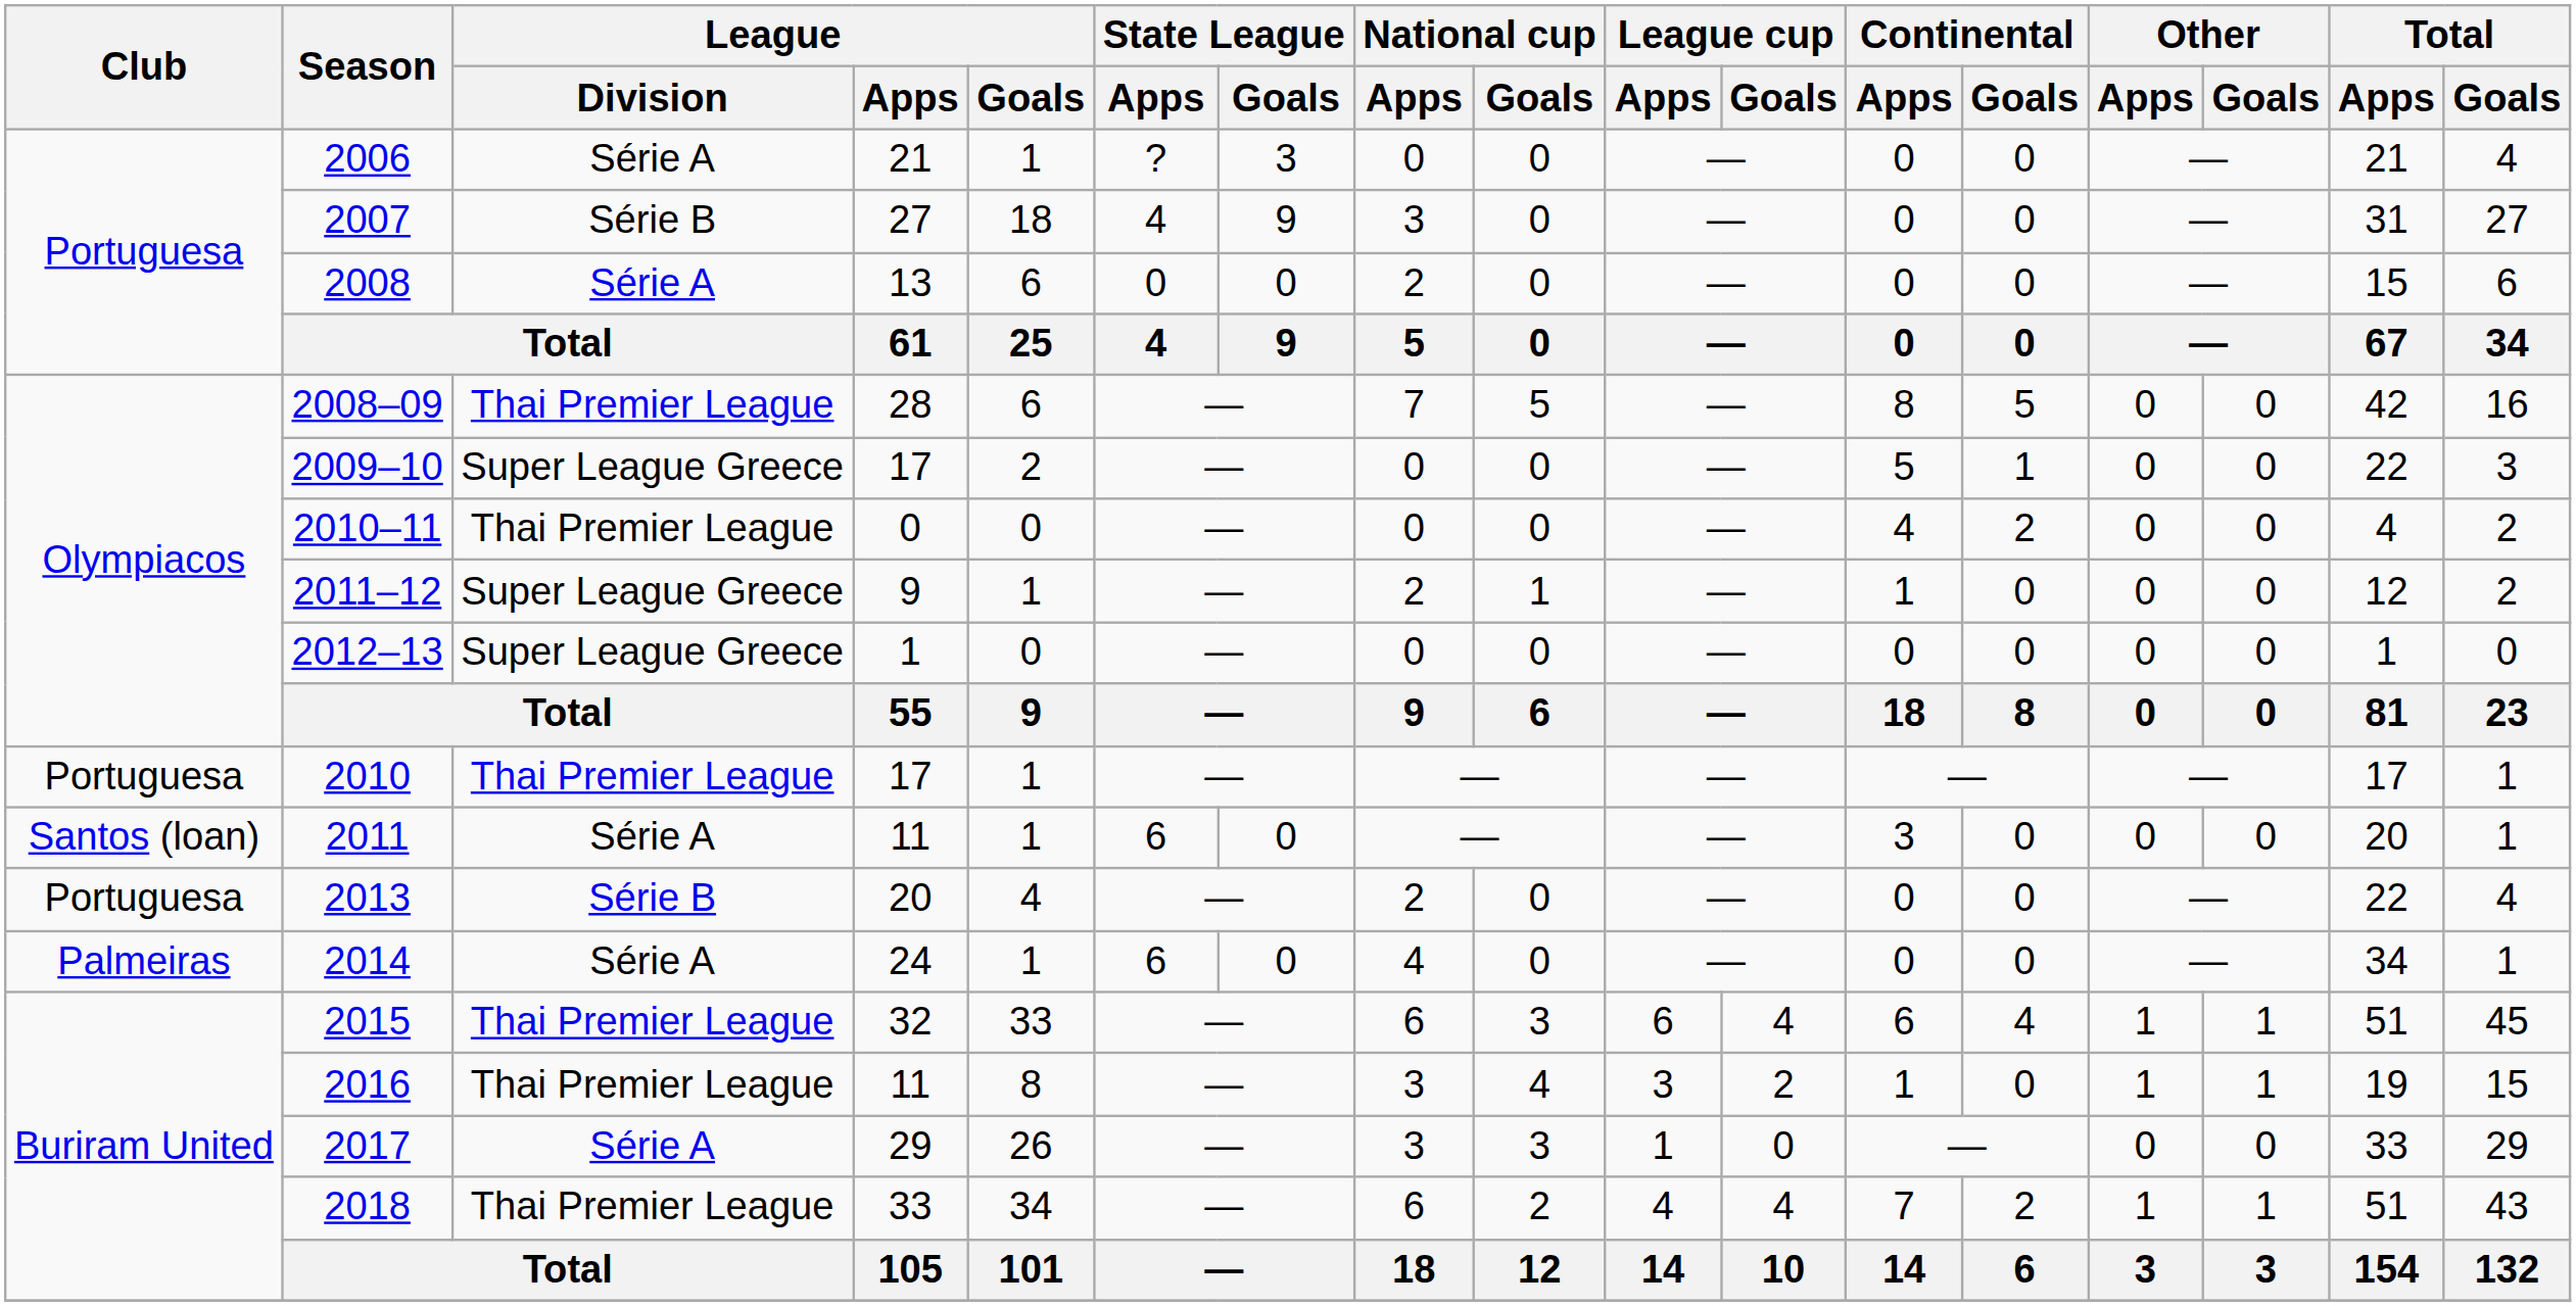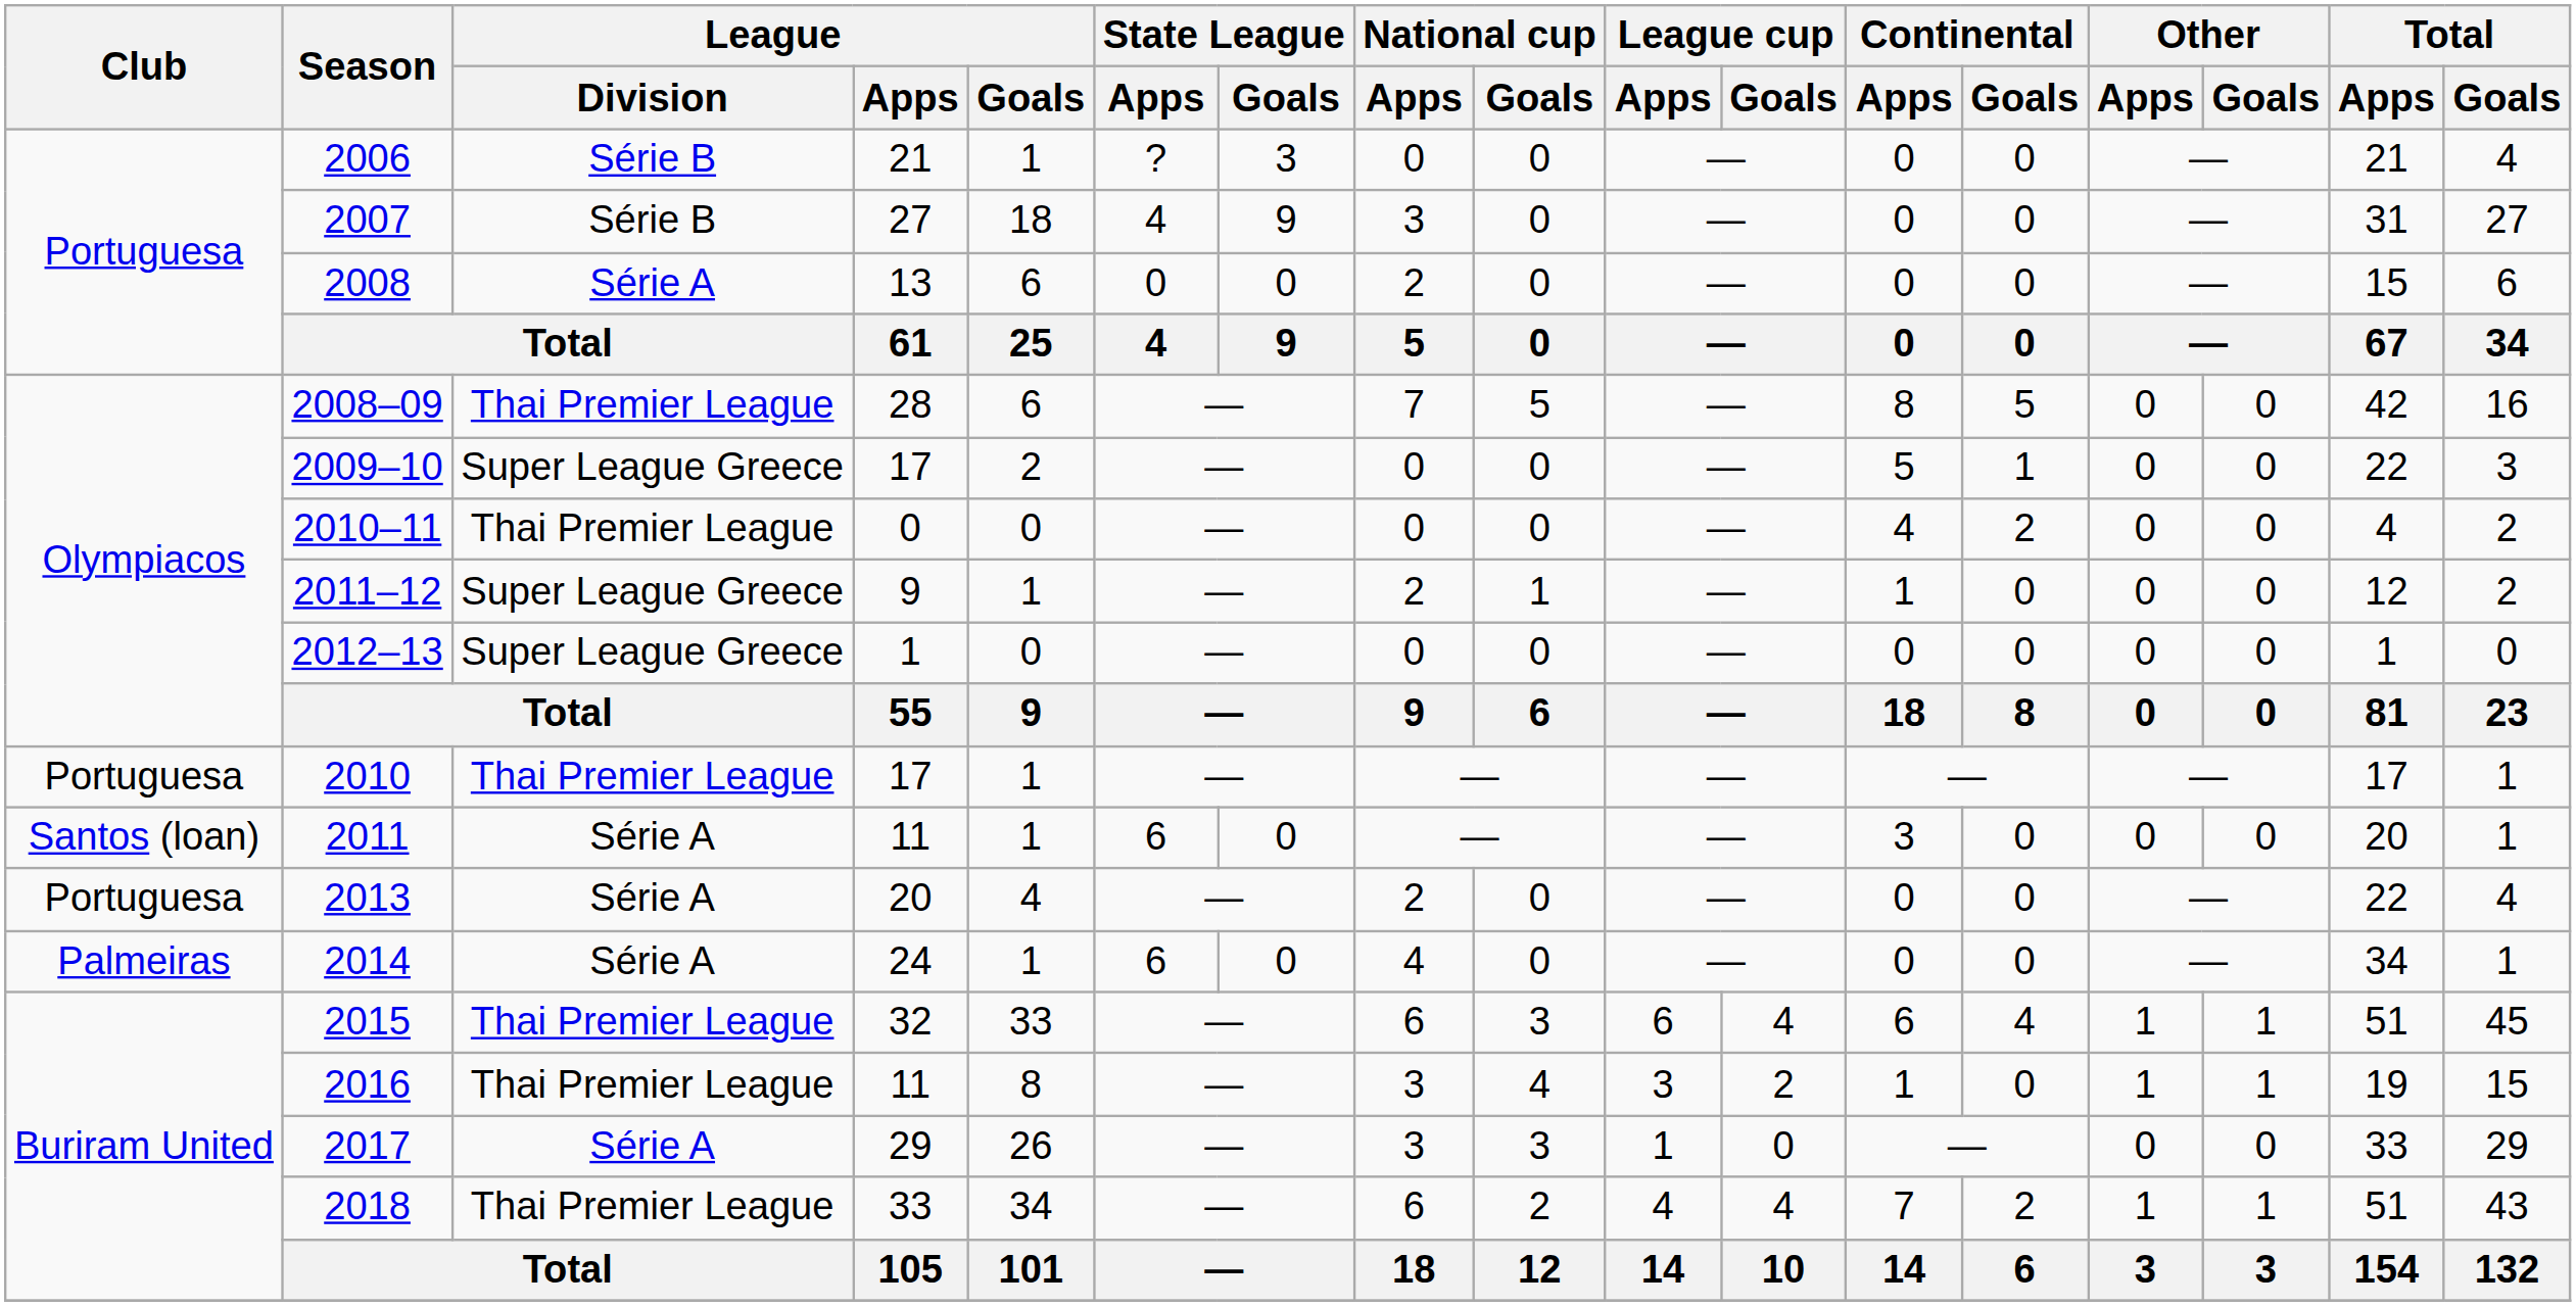 <table class="wikitable" style="text-align:center">
 <tr>
 <th rowspan="2">Club</th>
 <th rowspan="2">Season</th>
 <th colspan="3">League</th>
 <th colspan="2">State League</th>
 <th colspan="2">National cup</th>
 <th colspan="2">League cup</th>
 <th colspan="2">Continental</th>
 <th colspan="2">Other</th>
 <th colspan="2">Total</th>
 </tr>
 <tr>
 <th>Division</th>
 <th>Apps</th>
 <th>Goals</th>
 <th>Apps</th>
 <th>Goals</th>
 <th>Apps</th>
 <th>Goals</th>
 <th>Apps</th>
 <th>Goals</th>
 <th>Apps</th>
 <th>Goals</th>
 <th>Apps</th>
 <th>Goals</th>
 <th>Apps</th>
 <th>Goals</th>
 </tr>
 <tr>
 <td rowspan="4"><a href='#'>Portuguesa</a></td>
 <td><a href='#'>2006</a></td>
-<td>Série A</td>
+<td><a href='#'>Série B</a></td>
 <td>21</td>
 <td>1</td>
 <td>?</td>
 <td>3</td>
 <td>0</td>
 <td>0</td>
 <td colspan="2">—</td>
 <td>0</td>
 <td>0</td>
 <td colspan="2">—</td>
 <td>21</td>
 <td>4</td>
 </tr>
 <tr>
 <td><a href='#'>2007</a></td>
 <td>Série B</td>
 <td>27</td>
 <td>18</td>
 <td>4</td>
 <td>9</td>
 <td>3</td>
 <td>0</td>
 <td colspan="2">—</td>
 <td>0</td>
 <td>0</td>
 <td colspan="2">—</td>
 <td>31</td>
 <td>27</td>
 </tr>
 <tr>
 <td><a href='#'>2008</a></td>
 <td><a href='#'>Série A</a></td>
 <td>13</td>
 <td>6</td>
 <td>0</td>
 <td>0</td>
 <td>2</td>
 <td>0</td>
 <td colspan="2">—</td>
 <td>0</td>
 <td>0</td>
 <td colspan="2">—</td>
 <td>15</td>
 <td>6</td>
 </tr>
 <tr>
 <th colspan="2">Total</th>
 <th>61</th>
 <th>25</th>
 <th>4</th>
 <th>9</th>
 <th>5</th>
 <th>0</th>
 <th colspan="2">—</th>
 <th>0</th>
 <th>0</th>
 <th colspan="2">—</th>
 <th>67</th>
 <th>34</th>
 </tr>
 <tr>
 <td rowspan="6"><a href='#'>Olympiacos</a></td>
 <td><a href='#'>2008–09</a></td>
 <td><a href='#'>Thai Premier League</a></td>
 <td>28</td>
 <td>6</td>
 <td colspan="2">—</td>
 <td>7</td>
 <td>5</td>
 <td colspan="2">—</td>
 <td>8</td>
 <td>5</td>
 <td>0</td>
 <td>0</td>
 <td>42</td>
 <td>16</td>
 </tr>
 <tr>
 <td><a href='#'>2009–10</a></td>
 <td>Super League Greece</td>
 <td>17</td>
 <td>2</td>
 <td colspan="2">—</td>
 <td>0</td>
 <td>0</td>
 <td colspan="2">—</td>
 <td>5</td>
 <td>1</td>
 <td>0</td>
 <td>0</td>
 <td>22</td>
 <td>3</td>
 </tr>
 <tr>
 <td><a href='#'>2010–11</a></td>
 <td>Thai Premier League</td>
 <td>0</td>
 <td>0</td>
 <td colspan="2">—</td>
 <td>0</td>
 <td>0</td>
 <td colspan="2">—</td>
 <td>4</td>
 <td>2</td>
 <td>0</td>
 <td>0</td>
 <td>4</td>
 <td>2</td>
 </tr>
 <tr>
 <td><a href='#'>2011–12</a></td>
 <td>Super League Greece</td>
 <td>9</td>
 <td>1</td>
 <td colspan="2">—</td>
 <td>2</td>
 <td>1</td>
 <td colspan="2">—</td>
 <td>1</td>
 <td>0</td>
 <td>0</td>
 <td>0</td>
 <td>12</td>
 <td>2</td>
 </tr>
 <tr>
 <td><a href='#'>2012–13</a></td>
 <td>Super League Greece</td>
 <td>1</td>
 <td>0</td>
 <td colspan="2">—</td>
 <td>0</td>
 <td>0</td>
 <td colspan="2">—</td>
 <td>0</td>
 <td>0</td>
 <td>0</td>
 <td>0</td>
 <td>1</td>
 <td>0</td>
 </tr>
 <tr>
 <th colspan="2">Total</th>
 <th>55</th>
 <th>9</th>
 <th colspan="2">—</th>
 <th>9</th>
 <th>6</th>
 <th colspan="2">—</th>
 <th>18</th>
 <th>8</th>
 <th>0</th>
 <th>0</th>
 <th>81</th>
 <th>23</th>
 </tr>
 <tr>
 <td>Portuguesa</td>
 <td><a href='#'>2010</a></td>
 <td><a href='#'>Thai Premier League</a></td>
 <td>17</td>
 <td>1</td>
 <td colspan="2">—</td>
 <td colspan="2">—</td>
 <td colspan="2">—</td>
 <td colspan="2">—</td>
 <td colspan="2">—</td>
 <td>17</td>
 <td>1</td>
 </tr>
 <tr>
 <td><a href='#'>Santos</a> (loan)</td>
 <td><a href='#'>2011</a></td>
 <td>Série A</td>
 <td>11</td>
 <td>1</td>
 <td>6</td>
 <td>0</td>
 <td colspan="2">—</td>
 <td colspan="2">—</td>
 <td>3</td>
 <td>0</td>
 <td>0</td>
 <td>0</td>
 <td>20</td>
 <td>1</td>
 </tr>
 <tr>
 <td>Portuguesa</td>
 <td><a href='#'>2013</a></td>
-<td><a href='#'>Série B</a></td>
+<td>Série A</td>
 <td>20</td>
 <td>4</td>
 <td colspan="2">—</td>
 <td>2</td>
 <td>0</td>
 <td colspan="2">—</td>
 <td>0</td>
 <td>0</td>
 <td colspan="2">—</td>
 <td>22</td>
 <td>4</td>
 </tr>
 <tr>
 <td><a href='#'>Palmeiras</a></td>
 <td><a href='#'>2014</a></td>
 <td>Série A</td>
 <td>24</td>
 <td>1</td>
 <td>6</td>
 <td>0</td>
 <td>4</td>
 <td>0</td>
 <td colspan="2">—</td>
 <td>0</td>
 <td>0</td>
 <td colspan="2">—</td>
 <td>34</td>
 <td>1</td>
 </tr>
 <tr>
 <td rowspan="5"><a href='#'>Buriram United</a></td>
 <td><a href='#'>2015</a></td>
 <td><a href='#'>Thai Premier League</a></td>
 <td>32</td>
 <td>33</td>
 <td colspan="2">—</td>
 <td>6</td>
 <td>3</td>
 <td>6</td>
 <td>4</td>
 <td>6</td>
 <td>4</td>
 <td>1</td>
 <td>1</td>
 <td>51</td>
 <td>45</td>
 </tr>
 <tr>
 <td><a href='#'>2016</a></td>
 <td>Thai Premier League</td>
 <td>11</td>
 <td>8</td>
 <td colspan="2">—</td>
 <td>3</td>
 <td>4</td>
 <td>3</td>
 <td>2</td>
 <td>1</td>
 <td>0</td>
 <td>1</td>
 <td>1</td>
 <td>19</td>
 <td>15</td>
 </tr>
 <tr>
 <td><a href='#'>2017</a></td>
 <td><a href='#'>Série A</a></td>
 <td>29</td>
 <td>26</td>
 <td colspan="2">—</td>
 <td>3</td>
 <td>3</td>
 <td>1</td>
 <td>0</td>
 <td colspan="2">—</td>
 <td>0</td>
 <td>0</td>
 <td>33</td>
 <td>29</td>
 </tr>
 <tr>
 <td><a href='#'>2018</a></td>
 <td>Thai Premier League</td>
 <td>33</td>
 <td>34</td>
 <td colspan="2">—</td>
 <td>6</td>
 <td>2</td>
 <td>4</td>
 <td>4</td>
 <td>7</td>
 <td>2</td>
 <td>1</td>
 <td>1</td>
 <td>51</td>
 <td>43</td>
 </tr>
 <tr>
 <th colspan="2">Total</th>
 <th>105</th>
 <th>101</th>
 <th colspan="2">—</th>
 <th>18</th>
 <th>12</th>
 <th>14</th>
 <th>10</th>
 <th>14</th>
 <th>6</th>
 <th>3</th>
 <th>3</th>
 <th>154</th>
 <th>132</th>
 </tr>
 <tr>
 </tr>
 </table>
